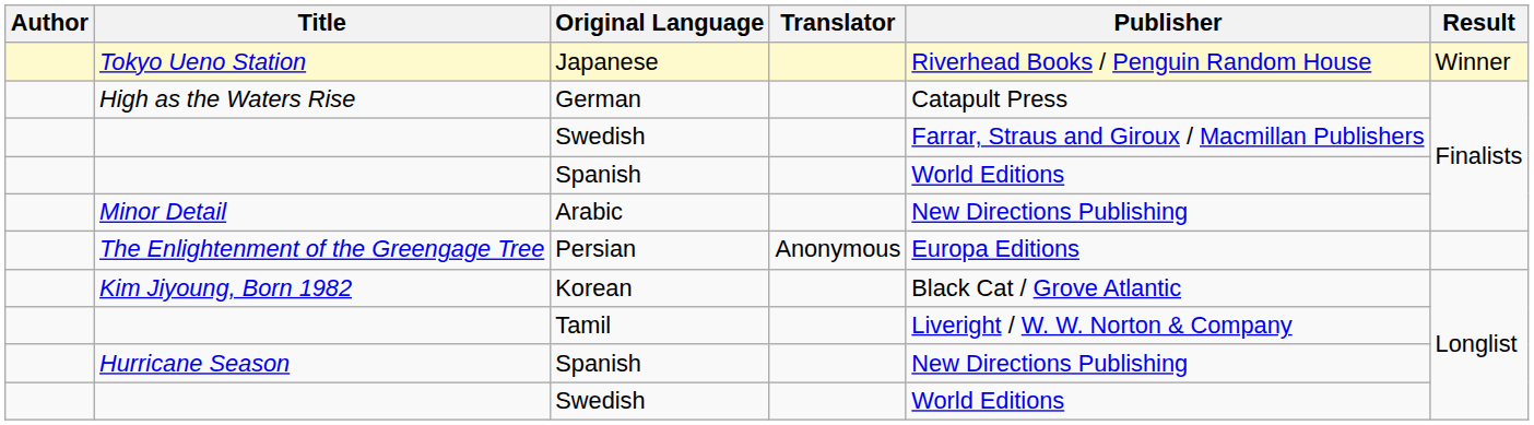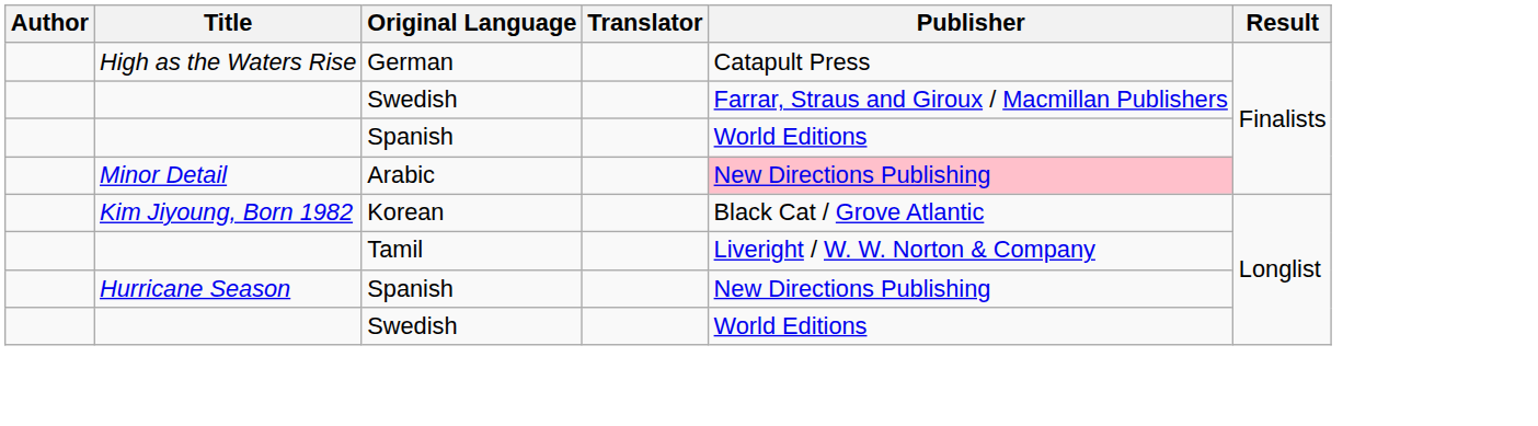 <table class="wikitable">
 <tr>
 <th>Author</th>
 <th>Title</th>
 <th>Original Language</th>
 <th>Translator</th>
 <th>Publisher</th>
 <th>Result</th>
-</tr>
-<tr style=background:LemonChiffon; color:black>
-<td></td>
-<td><em><a href='#'>Tokyo Ueno Station</a></em></td>
-<td>Japanese</td>
-<td></td>
-<td><a href='#'>Riverhead Books</a> / <a href='#'>Penguin Random House</a></td>
-<td>Winner</td>
 </tr>
 <tr>
 <td></td>
 <td><em>High as the Waters Rise</em></td>
 <td>German</td>
 <td></td>
 <td>Catapult Press</td>
 <td rowspan="4">Finalists</td>
 </tr>
 <tr>
 <td></td>
 <td><em></em></td>
 <td>Swedish</td>
 <td></td>
 <td><a href='#'>Farrar, Straus and Giroux</a> / <a href='#'>Macmillan Publishers</a></td>
 </tr>
 <tr>
 <td></td>
 <td><em></em></td>
 <td>Spanish</td>
 <td></td>
 <td><a href='#'>World Editions</a></td>
 </tr>
 <tr>
 <td></td>
 <td><em><a href='#'>Minor Detail</a></em></td>
 <td>Arabic</td>
 <td></td>
-<td><a href='#'>New Directions Publishing</a></td>
-</tr>
-<tr>
-<td></td>
-<td><em><a href='#'>The Enlightenment of the Greengage Tree</a></em></td>
-<td>Persian</td>
-<td>Anonymous</td>
-<td><a href='#'>Europa Editions</a></td>
-<td></td>
+<td style="background: pink;"><a href='#'>New Directions Publishing</a></td>
 </tr>
 <tr>
 <td></td>
 <td><em><a href='#'>Kim Jiyoung, Born 1982</a></em></td>
 <td>Korean</td>
 <td></td>
 <td>Black Cat / <a href='#'>Grove Atlantic</a></td>
 <td rowspan="4">Longlist</td>
 </tr>
 <tr>
 <td></td>
 <td><em></em></td>
 <td>Tamil</td>
 <td></td>
 <td><a href='#'>Liveright</a> / <a href='#'>W. W. Norton & Company</a></td>
 </tr>
 <tr>
 <td></td>
 <td><em><a href='#'>Hurricane Season</a></em></td>
 <td>Spanish</td>
 <td></td>
 <td><a href='#'>New Directions Publishing</a></td>
 </tr>
 <tr>
 <td></td>
 <td><em></em></td>
 <td>Swedish</td>
 <td></td>
 <td><a href='#'>World Editions</a></td>
 </tr>
 </table>
